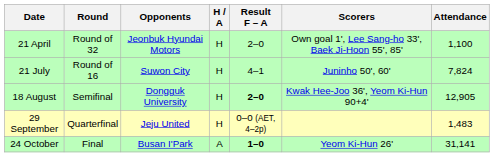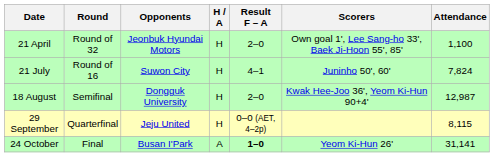 <table class="wikitable" style="text-align:center; width:90%;">
 <tr>
 <th>Date</th>
 <th>Round</th>
 <th>Opponents</th>
 <th>H / A</th>
 <th>Result<br>F – A</th>
 <th>Scorers</th>
 <th>Attendance</th>
 </tr>
 <tr bgcolor="#bbffbb">
 <td>21 April</td>
 <td>Round of 32</td>
 <td><a href='#'>Jeonbuk Hyundai Motors</a></td>
 <td>H</td>
 <td>2–0</td>
 <td>Own goal 1', <a href='#'>Lee Sang-ho</a> 33', <a href='#'>Baek Ji-Hoon</a> 55', 85'</td>
 <td>1,100</td>
 </tr>
 <tr bgcolor="#bbffbb">
 <td>21 July</td>
 <td>Round of 16</td>
 <td><a href='#'>Suwon City</a></td>
 <td>H</td>
 <td>4–1</td>
 <td><a href='#'>Juninho</a> 50', 60'</td>
 <td>7,824</td>
 </tr>
 <tr bgcolor="#bbffbb">
 <td>18 August</td>
 <td>Semifinal</td>
 <td><a href='#'>Dongguk University</a></td>
 <td>H</td>
-<td><strong>2–0</strong></td>
+<td>2–0</td>
 <td><a href='#'>Kwak Hee-Joo</a> 36', <a href='#'>Yeom Ki-Hun</a> 90+4'</td>
-<td>12,905</td>
+<td>12,987</td>
 </tr>
 <tr bgcolor="#ffffbb">
 <td>29 September</td>
 <td>Quarterfinal</td>
 <td><a href='#'>Jeju United</a></td>
 <td>H</td>
 <td>0–0 <small>(AET, 4–2p)</small></td>
 <td></td>
-<td>1,483</td>
+<td>8,115</td>
 </tr>
 <tr bgcolor="#bbffbb">
 <td>24 October</td>
 <td>Final</td>
 <td><a href='#'>Busan I'Park</a></td>
 <td>A</td>
 <td><strong>1–0</strong></td>
 <td><a href='#'>Yeom Ki-Hun</a> 26'</td>
 <td>31,141</td>
 </tr>
 </table>
